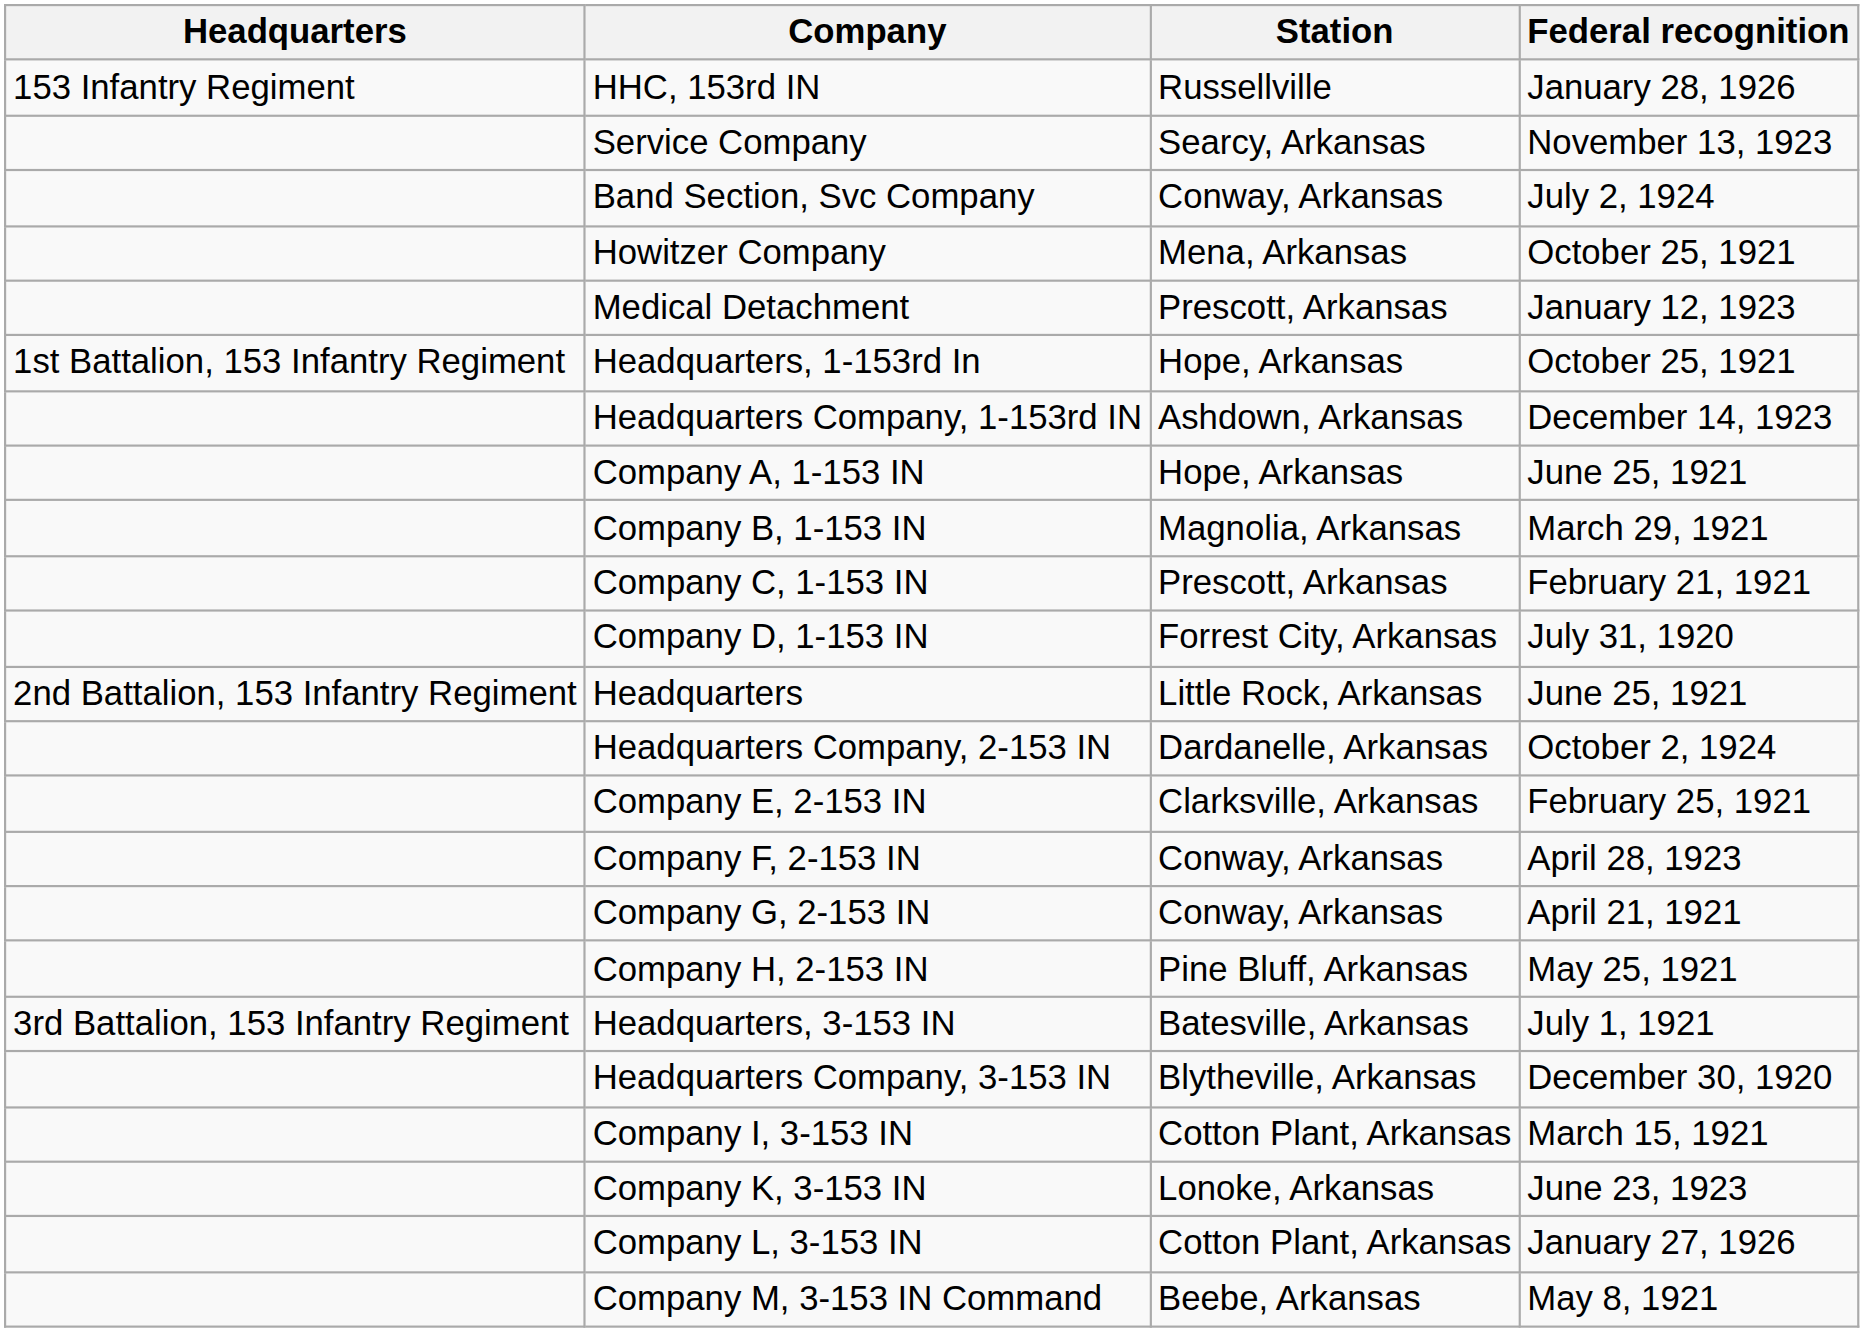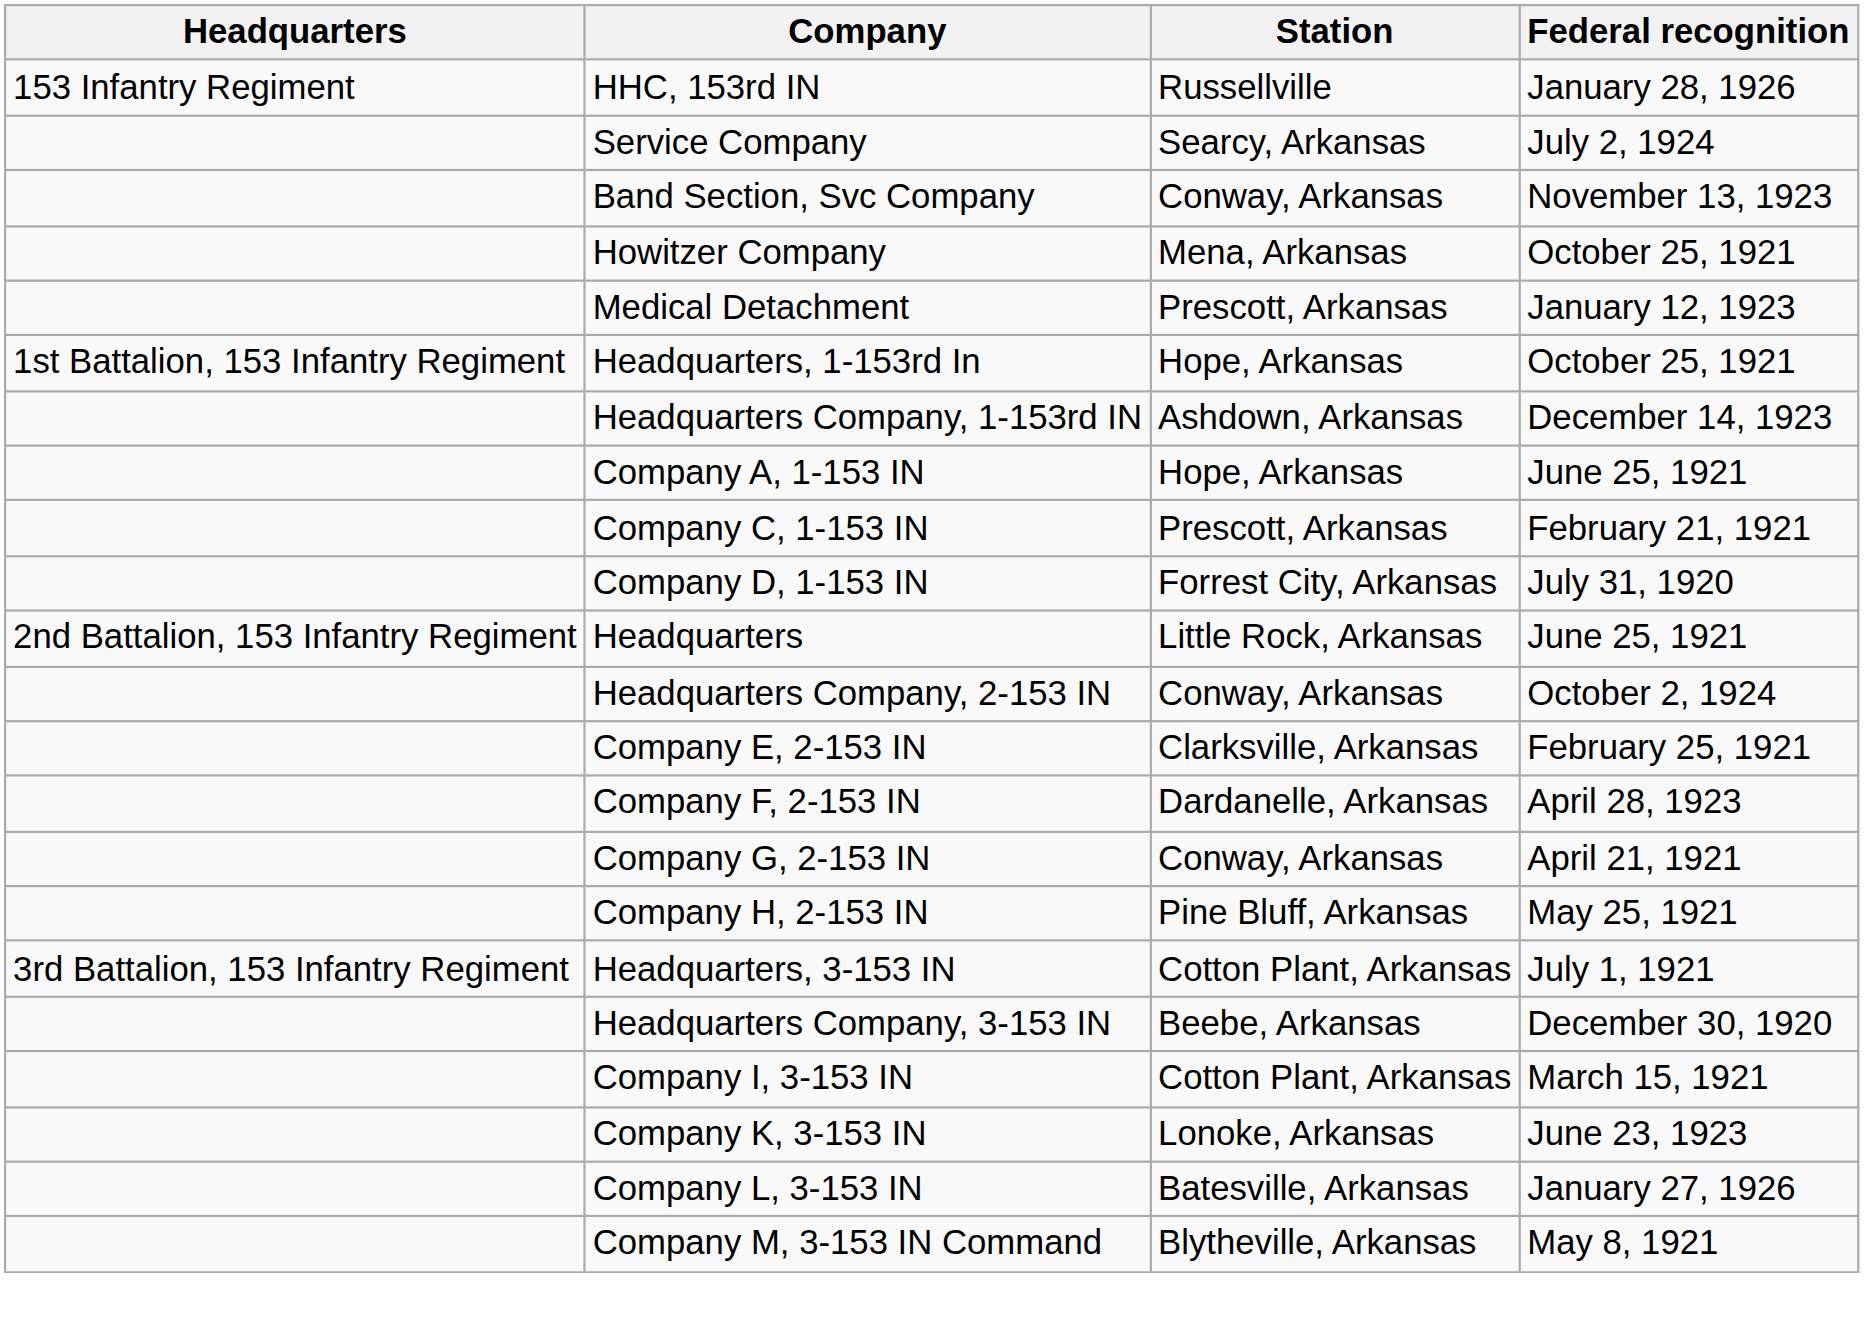 <table class="wikitable">
 <tr>
 <th>Headquarters</th>
 <th>Company</th>
 <th>Station</th>
 <th>Federal recognition</th>
 </tr>
 <tr>
 <td>153 Infantry Regiment</td>
 <td>HHC, 153rd IN</td>
 <td>Russellville</td>
 <td>January 28, 1926</td>
 </tr>
 <tr>
 <td></td>
 <td>Service Company</td>
 <td>Searcy, Arkansas</td>
-<td>November 13, 1923</td>
+<td>July 2, 1924</td>
 </tr>
 <tr>
 <td></td>
 <td>Band Section, Svc Company</td>
 <td>Conway, Arkansas</td>
-<td>July 2, 1924</td>
+<td>November 13, 1923</td>
 </tr>
 <tr>
 <td></td>
 <td>Howitzer Company</td>
 <td>Mena, Arkansas</td>
 <td>October 25, 1921</td>
 </tr>
 <tr>
 <td></td>
 <td>Medical Detachment</td>
 <td>Prescott, Arkansas</td>
 <td>January 12, 1923</td>
 </tr>
 <tr>
 <td>1st Battalion, 153 Infantry Regiment</td>
 <td>Headquarters, 1-153rd In</td>
 <td>Hope, Arkansas</td>
 <td>October 25, 1921</td>
 </tr>
 <tr>
 <td></td>
 <td>Headquarters Company, 1-153rd IN</td>
 <td>Ashdown, Arkansas</td>
 <td>December 14, 1923</td>
 </tr>
 <tr>
 <td></td>
 <td>Company A, 1-153 IN</td>
 <td>Hope, Arkansas</td>
 <td>June 25, 1921</td>
 </tr>
 <tr>
 <td></td>
-<td>Company B, 1-153 IN</td>
-<td>Magnolia, Arkansas</td>
-<td>March 29, 1921</td>
-</tr>
-<tr>
-<td></td>
 <td>Company C, 1-153 IN</td>
 <td>Prescott, Arkansas</td>
 <td>February 21, 1921</td>
 </tr>
 <tr>
 <td></td>
 <td>Company D, 1-153 IN</td>
 <td>Forrest City, Arkansas</td>
 <td>July 31, 1920</td>
 </tr>
 <tr>
 <td>2nd Battalion, 153 Infantry Regiment</td>
 <td>Headquarters</td>
 <td>Little Rock, Arkansas</td>
 <td>June 25, 1921</td>
 </tr>
 <tr>
 <td></td>
 <td>Headquarters Company, 2-153 IN</td>
-<td>Dardanelle, Arkansas</td>
+<td>Conway, Arkansas</td>
 <td>October 2, 1924</td>
 </tr>
 <tr>
 <td></td>
 <td>Company E, 2-153 IN</td>
 <td>Clarksville, Arkansas</td>
 <td>February 25, 1921</td>
 </tr>
 <tr>
 <td></td>
 <td>Company F, 2-153 IN</td>
-<td>Conway, Arkansas</td>
+<td>Dardanelle, Arkansas</td>
 <td>April 28, 1923</td>
 </tr>
 <tr>
 <td></td>
 <td>Company G, 2-153 IN</td>
 <td>Conway, Arkansas</td>
 <td>April 21, 1921</td>
 </tr>
 <tr>
 <td></td>
 <td>Company H, 2-153 IN</td>
 <td>Pine Bluff, Arkansas</td>
 <td>May 25, 1921</td>
 </tr>
 <tr>
 <td>3rd Battalion, 153 Infantry Regiment</td>
 <td>Headquarters, 3-153 IN</td>
-<td>Batesville, Arkansas</td>
+<td>Cotton Plant, Arkansas</td>
 <td>July 1, 1921</td>
 </tr>
 <tr>
 <td></td>
 <td>Headquarters Company, 3-153 IN</td>
-<td>Blytheville, Arkansas</td>
+<td>Beebe, Arkansas</td>
 <td>December 30, 1920</td>
 </tr>
 <tr>
 <td></td>
 <td>Company I, 3-153 IN</td>
 <td>Cotton Plant, Arkansas</td>
 <td>March 15, 1921</td>
 </tr>
 <tr>
 <td></td>
 <td>Company K, 3-153 IN</td>
 <td>Lonoke, Arkansas</td>
 <td>June 23, 1923</td>
 </tr>
 <tr>
 <td></td>
 <td>Company L, 3-153 IN</td>
-<td>Cotton Plant, Arkansas</td>
+<td>Batesville, Arkansas</td>
 <td>January 27, 1926</td>
 </tr>
 <tr>
 <td></td>
 <td>Company M, 3-153 IN Command</td>
-<td>Beebe, Arkansas</td>
+<td>Blytheville, Arkansas</td>
 <td>May 8, 1921</td>
 </tr>
 </table>
